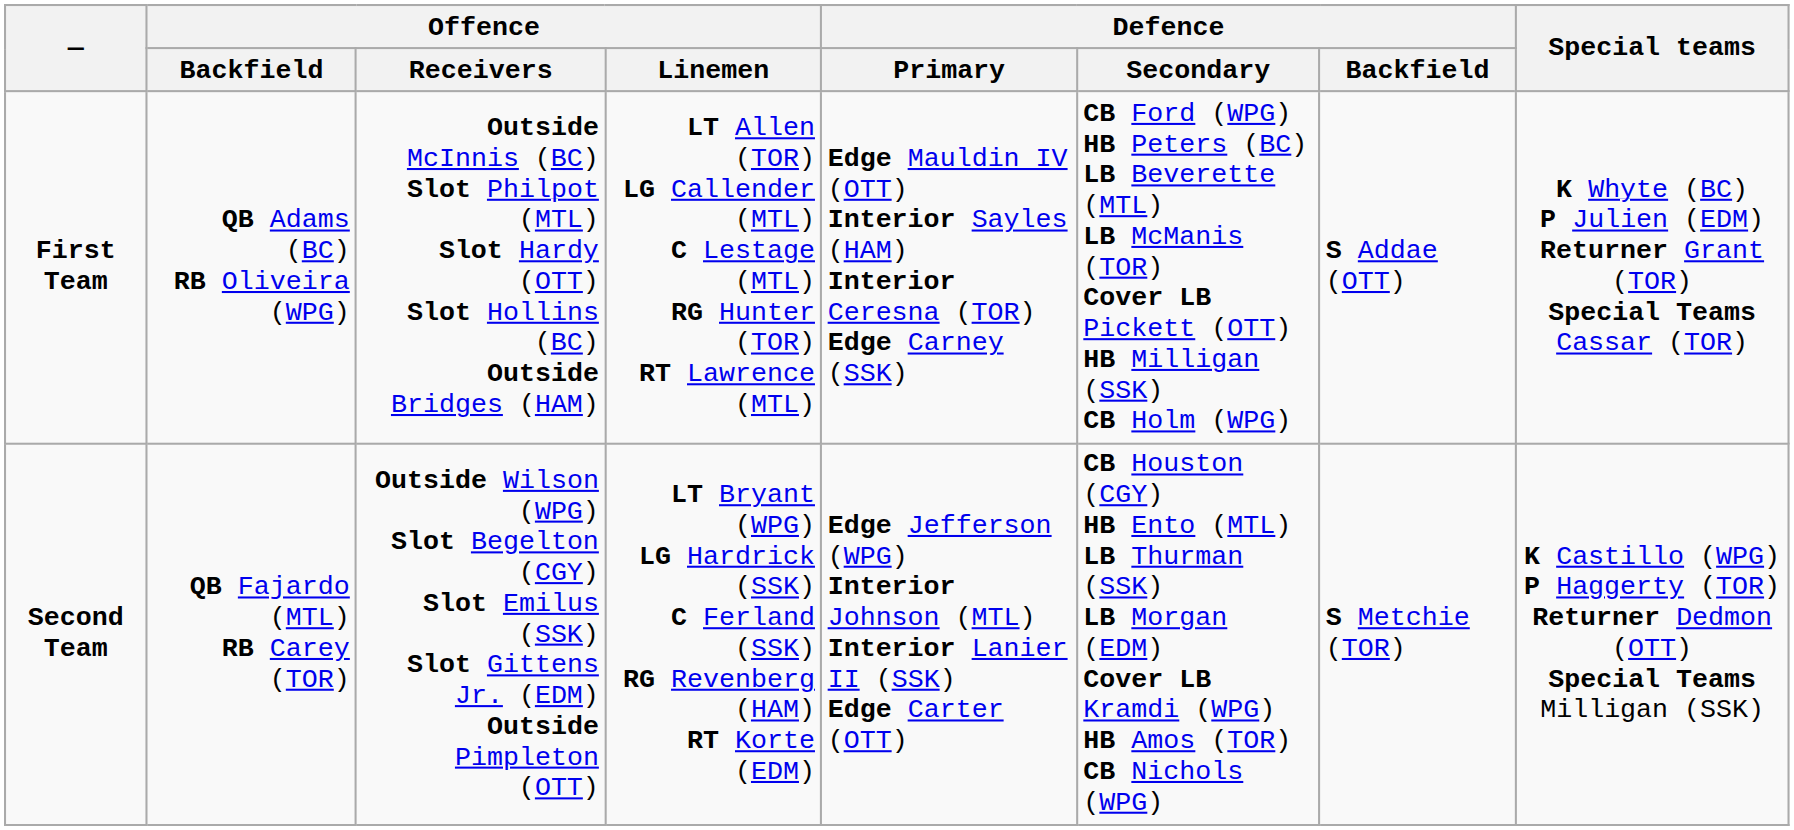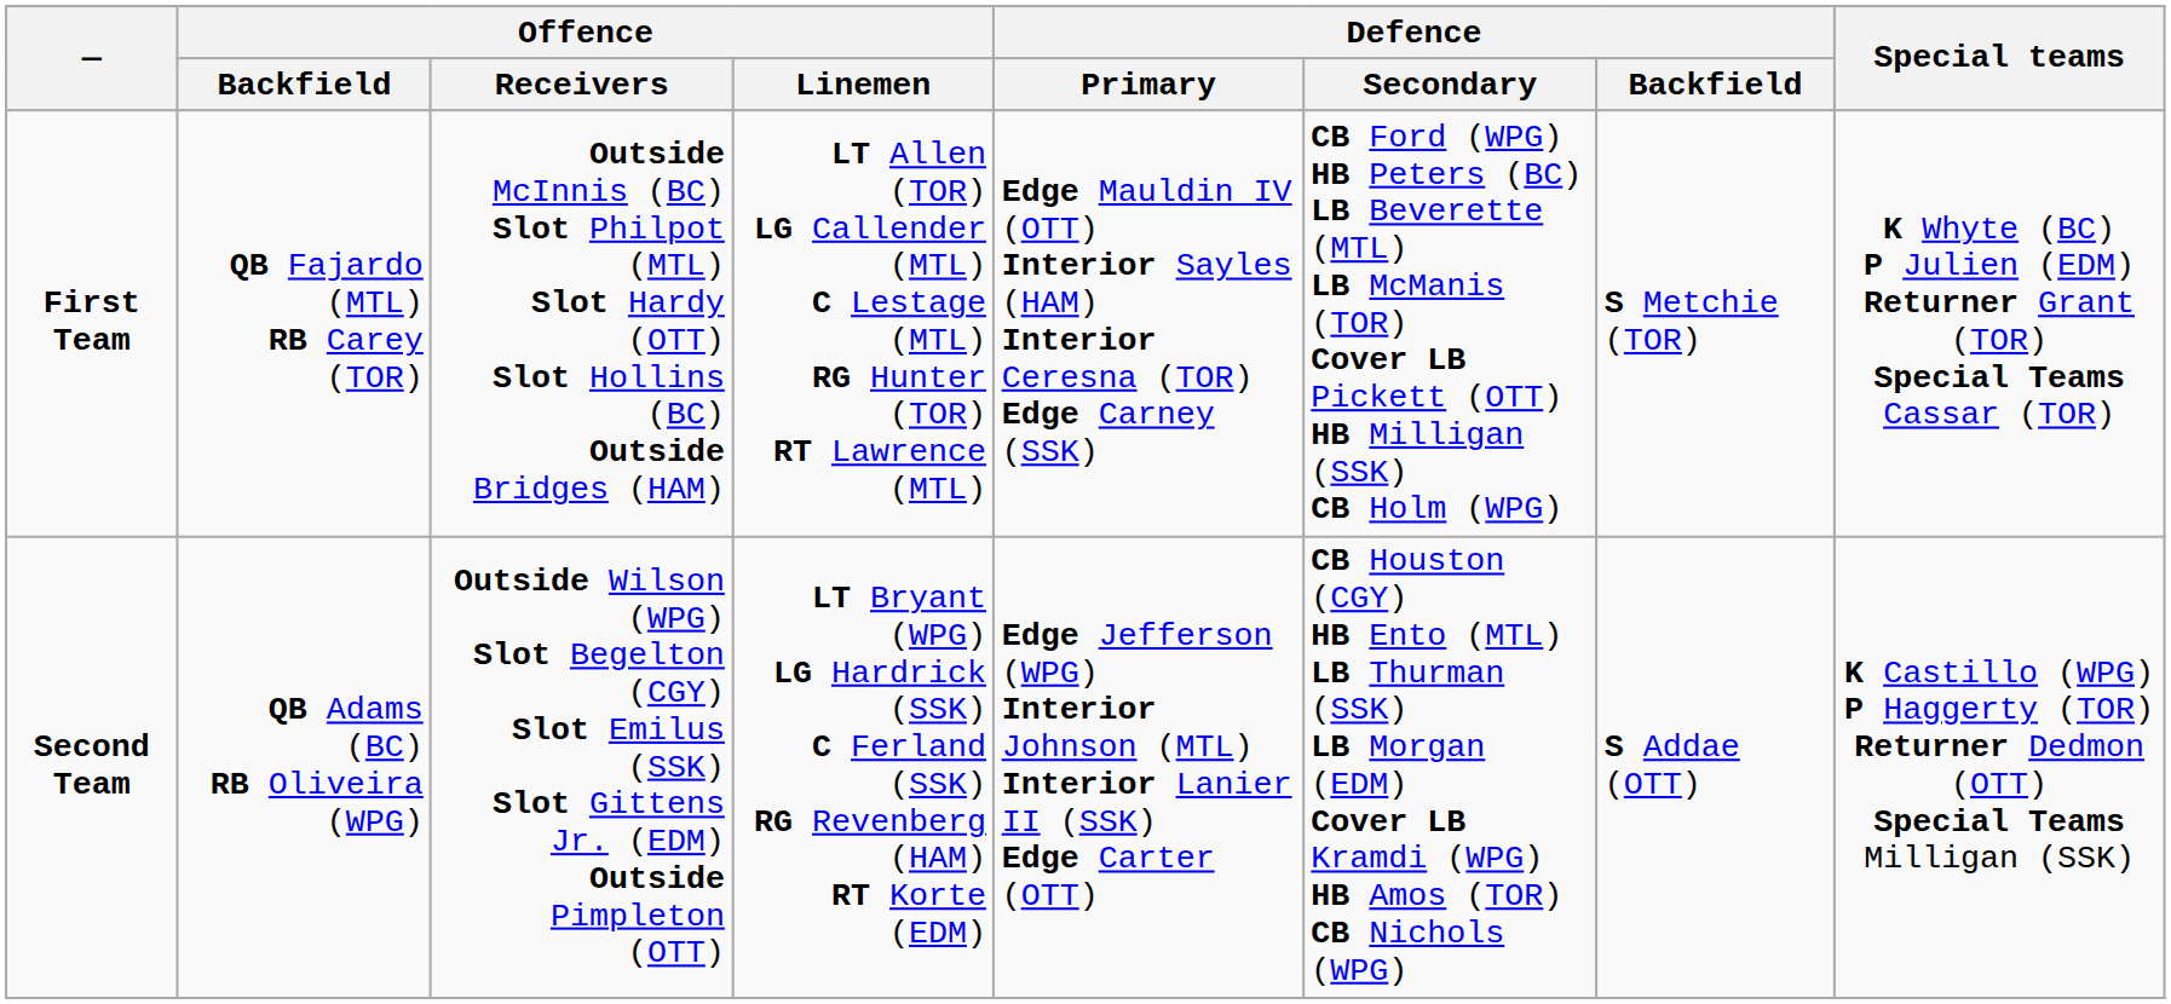 <table class="wikitable collapsible collapsed">
 <tr>
 <th rowspan=2>—</th>
 <th colspan="3">Offence</th>
 <th colspan="3">Defence</th>
 <th rowspan=2>Special teams</th>
 </tr>
 <tr>
 <th>Backfield</th>
 <th>Receivers</th>
 <th>Linemen</th>
 <th>Primary</th>
 <th>Secondary</th>
 <th>Backfield</th>
 </tr>
 <tr>
 <td style="text-align: center;"><strong>First Team</strong></td>
-<td style="text-align: right;"><strong>QB</strong>  <a href='#'>Adams</a> (<a href='#'>BC</a>)<br><strong>RB</strong>  <a href='#'>Oliveira</a> (<a href='#'>WPG</a>)</td>
+<td style="text-align: right;"><strong>QB</strong>  <a href='#'>Fajardo</a> (<a href='#'>MTL</a>)<br><strong>RB</strong>  <a href='#'>Carey</a> (<a href='#'>TOR</a>)</td>
 <td style="text-align: right;"><strong>Outside</strong>  <a href='#'>McInnis</a> (<a href='#'>BC</a>)<br><strong>Slot</strong>  <a href='#'>Philpot</a> (<a href='#'>MTL</a>)<br><strong>Slot</strong>  <a href='#'>Hardy</a> (<a href='#'>OTT</a>)<br><strong>Slot</strong>  <a href='#'>Hollins</a> (<a href='#'>BC</a>)<br><strong>Outside</strong>  <a href='#'>Bridges</a> (<a href='#'>HAM</a>)</td>
 <td style="text-align: right;"><strong>LT</strong>  <a href='#'>Allen</a> (<a href='#'>TOR</a>)<br><strong>LG</strong>  <a href='#'>Callender</a> (<a href='#'>MTL</a>)<br><strong>C</strong>  <a href='#'>Lestage</a> (<a href='#'>MTL</a>)<br><strong>RG</strong>  <a href='#'>Hunter</a> (<a href='#'>TOR</a>)<br><strong>RT</strong>  <a href='#'>Lawrence</a> (<a href='#'>MTL</a>)</td>
 <td><strong>Edge</strong>  <a href='#'>Mauldin IV</a> (<a href='#'>OTT</a>)<br><strong>Interior</strong>  <a href='#'>Sayles</a> (<a href='#'>HAM</a>)<br><strong>Interior</strong>  <a href='#'>Ceresna</a> (<a href='#'>TOR</a>)<br><strong>Edge</strong>  <a href='#'>Carney</a> (<a href='#'>SSK</a>)</td>
 <td><strong>CB</strong>  <a href='#'>Ford</a> (<a href='#'>WPG</a>)<br><strong>HB</strong>  <a href='#'>Peters</a> (<a href='#'>BC</a>)<br><strong>LB</strong>  <a href='#'>Beverette</a> (<a href='#'>MTL</a>)<br><strong>LB</strong>  <a href='#'>McManis</a> (<a href='#'>TOR</a>)<br><strong>Cover LB</strong>  <a href='#'>Pickett</a> (<a href='#'>OTT</a>)<br><strong>HB</strong>  <a href='#'>Milligan</a> (<a href='#'>SSK</a>)<br><strong>CB</strong>  <a href='#'>Holm</a> (<a href='#'>WPG</a>)</td>
-<td><strong>S</strong>  <a href='#'>Addae</a> (<a href='#'>OTT</a>)</td>
+<td><strong>S</strong>  <a href='#'>Metchie</a> (<a href='#'>TOR</a>)</td>
 <td style="text-align: center;"><strong>K</strong>  <a href='#'>Whyte</a> (<a href='#'>BC</a>)<br><strong>P</strong>  <a href='#'>Julien</a> (<a href='#'>EDM</a>)<br><strong>Returner</strong>  <a href='#'>Grant</a> (<a href='#'>TOR</a>)<br><strong>Special Teams</strong>  <a href='#'>Cassar</a> (<a href='#'>TOR</a>)</td>
 </tr>
 <tr>
 <td style="text-align: center;"><strong>Second Team</strong></td>
-<td style="text-align: right;"><strong>QB</strong>  <a href='#'>Fajardo</a> (<a href='#'>MTL</a>)<br><strong>RB</strong>  <a href='#'>Carey</a> (<a href='#'>TOR</a>)</td>
+<td style="text-align: right;"><strong>QB</strong>  <a href='#'>Adams</a> (<a href='#'>BC</a>)<br><strong>RB</strong>  <a href='#'>Oliveira</a> (<a href='#'>WPG</a>)</td>
 <td style="text-align: right;"><strong>Outside</strong>  <a href='#'>Wilson</a> (<a href='#'>WPG</a>)<br><strong>Slot</strong>  <a href='#'>Begelton</a> (<a href='#'>CGY</a>)<br><strong>Slot</strong>  <a href='#'>Emilus</a> (<a href='#'>SSK</a>)<br><strong>Slot</strong>  <a href='#'>Gittens Jr.</a> (<a href='#'>EDM</a>)<br><strong>Outside</strong>  <a href='#'>Pimpleton</a> (<a href='#'>OTT</a>)</td>
 <td style="text-align: right;"><strong>LT</strong>  <a href='#'>Bryant</a> (<a href='#'>WPG</a>)<br><strong>LG</strong>  <a href='#'>Hardrick</a> (<a href='#'>SSK</a>)<br><strong>C</strong>  <a href='#'>Ferland</a> (<a href='#'>SSK</a>)<br><strong>RG</strong>  <a href='#'>Revenberg</a> (<a href='#'>HAM</a>)<br><strong>RT</strong>  <a href='#'>Korte</a> (<a href='#'>EDM</a>)</td>
 <td><strong>Edge</strong>  <a href='#'>Jefferson</a> (<a href='#'>WPG</a>)<br><strong>Interior</strong>  <a href='#'>Johnson</a> (<a href='#'>MTL</a>)<br><strong>Interior</strong>  <a href='#'>Lanier II</a> (<a href='#'>SSK</a>)<br><strong>Edge</strong>  <a href='#'>Carter</a> (<a href='#'>OTT</a>)</td>
 <td><strong>CB</strong>  <a href='#'>Houston</a> (<a href='#'>CGY</a>)<br><strong>HB</strong>  <a href='#'>Ento</a> (<a href='#'>MTL</a>)<br><strong>LB</strong>  <a href='#'>Thurman</a> (<a href='#'>SSK</a>)<br><strong>LB</strong>  <a href='#'>Morgan</a> (<a href='#'>EDM</a>)<br><strong>Cover LB</strong>  <a href='#'>Kramdi</a> (<a href='#'>WPG</a>)<br><strong>HB</strong>  <a href='#'>Amos</a> (<a href='#'>TOR</a>)<br><strong>CB</strong>  <a href='#'>Nichols</a> (<a href='#'>WPG</a>)</td>
-<td><strong>S</strong>  <a href='#'>Metchie</a> (<a href='#'>TOR</a>)</td>
+<td><strong>S</strong>  <a href='#'>Addae</a> (<a href='#'>OTT</a>)</td>
 <td style="text-align: center;"><strong>K</strong>  <a href='#'>Castillo</a> (<a href='#'>WPG</a>)<br><strong>P</strong>  <a href='#'>Haggerty</a> (<a href='#'>TOR</a>)<br><strong>Returner</strong>  <a href='#'>Dedmon</a> (<a href='#'>OTT</a>)<br><strong>Special Teams</strong>  Milligan (SSK)</td>
 </tr>
 </table>
